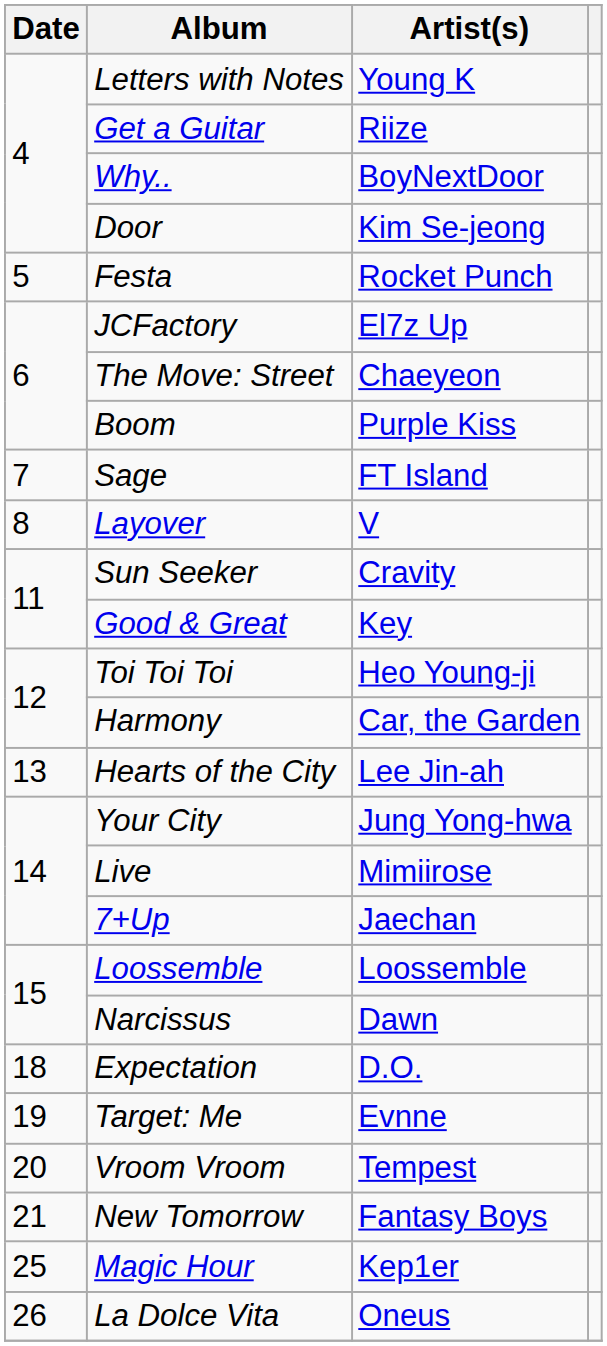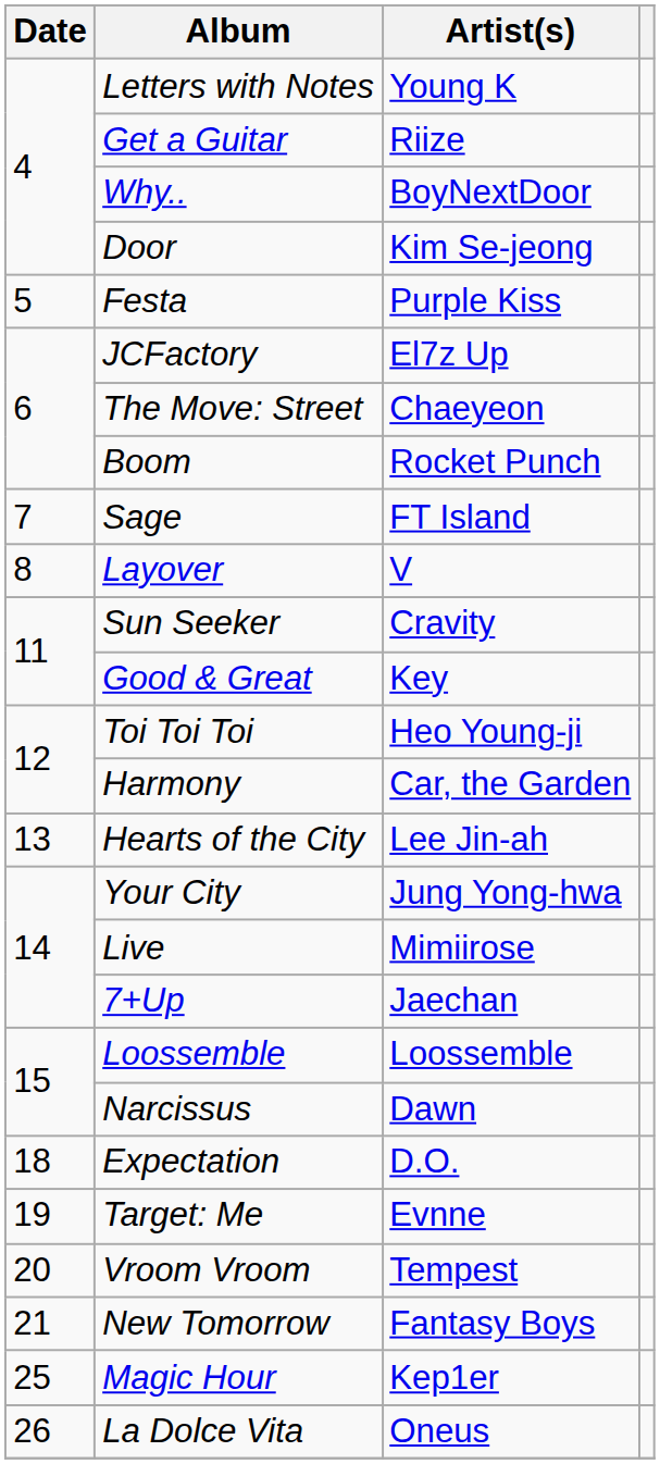 <table class="wikitable">
 <tr>
 <th>Date</th>
 <th>Album</th>
 <th>Artist(s)</th>
 <th></th>
 </tr>
 <tr>
 <td rowspan="4">4</td>
 <td><em>Letters with Notes</em></td>
 <td><a href='#'>Young K</a></td>
 <td></td>
 </tr>
 <tr>
 <td><em><a href='#'>Get a Guitar</a></em></td>
 <td><a href='#'>Riize</a></td>
 <td></td>
 </tr>
 <tr>
 <td><em><a href='#'>Why..</a></em></td>
 <td><a href='#'>BoyNextDoor</a></td>
 <td></td>
 </tr>
 <tr>
 <td><em>Door</em></td>
 <td><a href='#'>Kim Se-jeong</a></td>
 <td></td>
 </tr>
 <tr>
 <td>5</td>
 <td><em>Festa</em></td>
-<td><a href='#'>Rocket Punch</a></td>
+<td><a href='#'>Purple Kiss</a></td>
 <td></td>
 </tr>
 <tr>
 <td rowspan="3">6</td>
 <td><em>JCFactory</em></td>
 <td><a href='#'>El7z Up</a></td>
 <td></td>
 </tr>
 <tr>
 <td><em>The Move: Street</em></td>
 <td><a href='#'>Chaeyeon</a></td>
 <td></td>
 </tr>
 <tr>
 <td><em>Boom</em></td>
-<td><a href='#'>Purple Kiss</a></td>
+<td><a href='#'>Rocket Punch</a></td>
 <td></td>
 </tr>
 <tr>
 <td>7</td>
 <td><em>Sage</em></td>
 <td><a href='#'>FT Island</a></td>
 <td></td>
 </tr>
 <tr>
 <td>8</td>
 <td><em><a href='#'>Layover</a></em></td>
 <td><a href='#'>V</a></td>
 <td></td>
 </tr>
 <tr>
 <td rowspan="2">11</td>
 <td><em>Sun Seeker</em></td>
 <td><a href='#'>Cravity</a></td>
 <td></td>
 </tr>
 <tr>
 <td><em><a href='#'>Good & Great</a></em></td>
 <td><a href='#'>Key</a></td>
 <td></td>
 </tr>
 <tr>
 <td rowspan="2">12</td>
 <td><em>Toi Toi Toi</em></td>
 <td><a href='#'>Heo Young-ji</a></td>
 <td></td>
 </tr>
 <tr>
 <td><em>Harmony</em></td>
 <td><a href='#'>Car, the Garden</a></td>
 <td></td>
 </tr>
 <tr>
 <td>13</td>
 <td><em>Hearts of the City</em></td>
 <td><a href='#'>Lee Jin-ah</a></td>
 <td></td>
 </tr>
 <tr>
 <td rowspan="3">14</td>
 <td><em>Your City</em></td>
 <td><a href='#'>Jung Yong-hwa</a></td>
 <td></td>
 </tr>
 <tr>
 <td><em>Live</em></td>
 <td><a href='#'>Mimiirose</a></td>
 <td></td>
 </tr>
 <tr>
 <td><em><a href='#'>7+Up</a></em></td>
 <td><a href='#'>Jaechan</a></td>
 <td></td>
 </tr>
 <tr>
 <td rowspan="2">15</td>
 <td><em><a href='#'>Loossemble</a></em></td>
 <td><a href='#'>Loossemble</a></td>
 <td></td>
 </tr>
 <tr>
 <td><em>Narcissus</em></td>
 <td><a href='#'>Dawn</a></td>
 <td></td>
 </tr>
 <tr>
 <td>18</td>
 <td><em>Expectation</em></td>
 <td><a href='#'>D.O.</a></td>
 <td></td>
 </tr>
 <tr>
 <td>19</td>
 <td><em>Target: Me</em></td>
 <td><a href='#'>Evnne</a></td>
 <td></td>
 </tr>
 <tr>
 <td>20</td>
 <td><em>Vroom Vroom</em></td>
 <td><a href='#'>Tempest</a></td>
 <td></td>
 </tr>
 <tr>
 <td>21</td>
 <td><em>New Tomorrow</em></td>
 <td><a href='#'>Fantasy Boys</a></td>
 <td></td>
 </tr>
 <tr>
 <td>25</td>
 <td><em><a href='#'>Magic Hour</a></em></td>
 <td><a href='#'>Kep1er</a></td>
 <td></td>
 </tr>
 <tr>
 <td>26</td>
 <td><em>La Dolce Vita</em></td>
 <td><a href='#'>Oneus</a></td>
 <td></td>
 </tr>
 <tr>
 </tr>
 </table>
